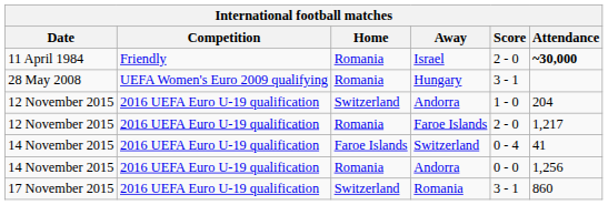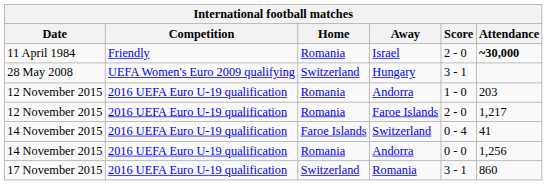 <table class="wikitable" style="text-align: left;font-size:100%;">
 <tr>
 <th colspan=6>International football matches</th>
 </tr>
 <tr>
 <th>Date</th>
 <th>Competition</th>
 <th>Home</th>
 <th>Away</th>
 <th>Score</th>
 <th>Attendance</th>
 </tr>
 <tr>
 <td>11 April 1984</td>
 <td><a href='#'>Friendly</a></td>
 <td> <a href='#'>Romania</a></td>
 <td>          <a href='#'>Israel</a></td>
 <td>2 - 0</td>
 <td><strong>~30,000</strong></td>
 </tr>
 <tr>
 <td>28 May 2008</td>
 <td><a href='#'>UEFA Women's Euro 2009 qualifying</a></td>
-<td> <a href='#'>Romania</a></td>
+<td> <a href='#'>Switzerland</a></td>
 <td> <a href='#'>Hungary</a></td>
 <td>3 - 1</td>
 <td></td>
 </tr>
 <tr>
 <td>12 November 2015</td>
 <td><a href='#'>2016 UEFA Euro U-19 qualification</a></td>
-<td> <a href='#'>Switzerland</a></td>
+<td> <a href='#'>Romania</a></td>
 <td> <a href='#'>Andorra</a></td>
 <td>1 - 0</td>
-<td>204</td>
+<td>203</td>
 </tr>
 <tr>
 <td>12 November 2015</td>
 <td><a href='#'>2016 UEFA Euro U-19 qualification</a></td>
 <td> <a href='#'>Romania</a></td>
 <td> <a href='#'>Faroe Islands</a></td>
 <td>2 - 0</td>
 <td>1,217</td>
 </tr>
 <tr>
 <td>14 November 2015</td>
 <td><a href='#'>2016 UEFA Euro U-19 qualification</a></td>
 <td> <a href='#'>Faroe Islands</a></td>
 <td> <a href='#'>Switzerland</a></td>
 <td>0 - 4</td>
 <td>41</td>
 </tr>
 <tr>
 <td>14 November 2015</td>
 <td><a href='#'>2016 UEFA Euro U-19 qualification</a></td>
 <td> <a href='#'>Romania</a></td>
 <td> <a href='#'>Andorra</a></td>
 <td>0 - 0</td>
 <td>1,256</td>
 </tr>
 <tr>
 <td>17 November 2015</td>
 <td><a href='#'>2016 UEFA Euro U-19 qualification</a></td>
 <td> <a href='#'>Switzerland</a></td>
 <td> <a href='#'>Romania</a></td>
 <td>3 - 1</td>
 <td>860</td>
 </tr>
 </table>
